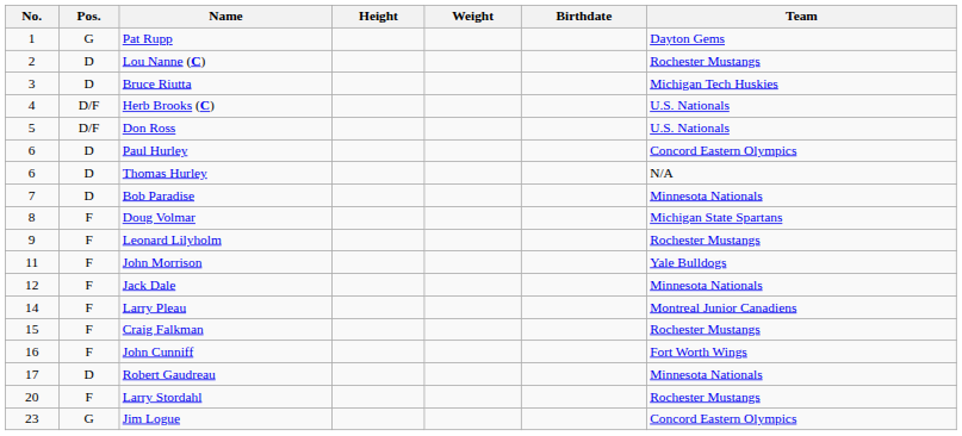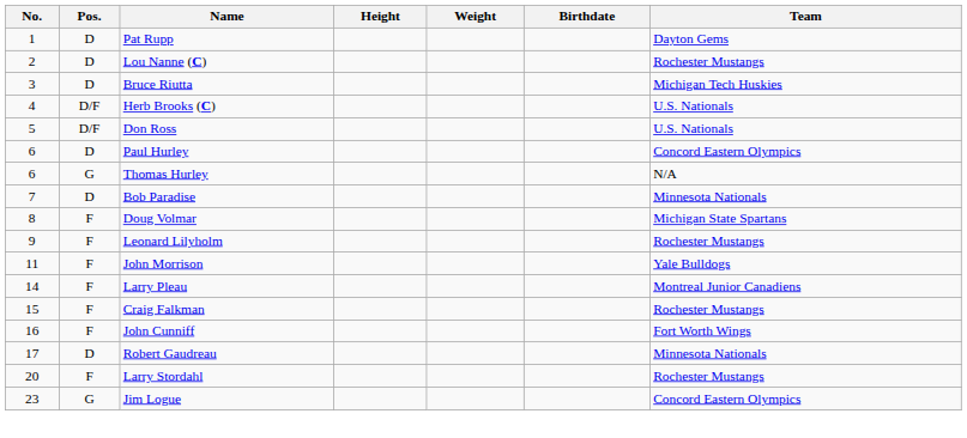 <table class="wikitable sortable" width="80%" style="font-size: 90%; text-align: center;">
 <tr>
 <th>No.</th>
 <th>Pos.</th>
 <th>Name</th>
 <th>Height</th>
 <th>Weight</th>
 <th>Birthdate</th>
 <th>Team</th>
 </tr>
 <tr>
 <td>1</td>
-<td>G</td>
+<td>D</td>
 <td style="text-align:left;"><a href='#'>Pat Rupp</a></td>
 <td></td>
 <td></td>
 <td style="text-align:right;"></td>
 <td style="text-align:left;"> <a href='#'>Dayton Gems</a></td>
 </tr>
 <tr>
 <td>2</td>
 <td>D</td>
 <td style="text-align:left;"><a href='#'>Lou Nanne</a> (<strong><a href='#'>C</a></strong>)</td>
 <td></td>
 <td></td>
 <td style="text-align:right;"></td>
 <td style="text-align:left;"> <a href='#'>Rochester Mustangs</a></td>
 </tr>
 <tr>
 <td>3</td>
 <td>D</td>
 <td style="text-align:left;"><a href='#'>Bruce Riutta</a></td>
 <td></td>
 <td></td>
 <td style="text-align:right;"></td>
 <td style="text-align:left;"> <a href='#'>Michigan Tech Huskies</a></td>
 </tr>
 <tr>
 <td>4</td>
 <td>D/F</td>
 <td style="text-align:left;"><a href='#'>Herb Brooks</a> (<strong><a href='#'>C</a></strong>)</td>
 <td></td>
 <td></td>
 <td style="text-align:right;"></td>
 <td style="text-align:left;"> <a href='#'>U.S. Nationals</a></td>
 </tr>
 <tr>
 <td>5</td>
 <td>D/F</td>
 <td style="text-align:left;"><a href='#'>Don Ross</a></td>
 <td></td>
 <td></td>
 <td style="text-align:right;"></td>
 <td style="text-align:left;"> <a href='#'>U.S. Nationals</a></td>
 </tr>
 <tr>
 <td>6</td>
 <td>D</td>
 <td style="text-align:left;"><a href='#'>Paul Hurley</a></td>
 <td></td>
 <td></td>
 <td style="text-align:right;"></td>
 <td style="text-align:left;"> <a href='#'>Concord Eastern Olympics</a></td>
 </tr>
 <tr>
 <td>6</td>
-<td>D</td>
+<td>G</td>
 <td style="text-align:left;"><a href='#'>Thomas Hurley</a></td>
 <td></td>
 <td></td>
 <td style="text-align:right;"></td>
 <td style="text-align:left;">N/A</td>
 </tr>
 <tr>
 <td>7</td>
 <td>D</td>
 <td style="text-align:left;"><a href='#'>Bob Paradise</a></td>
 <td></td>
 <td></td>
 <td style="text-align:right;"></td>
 <td style="text-align:left;"> <a href='#'>Minnesota Nationals</a></td>
 </tr>
 <tr>
 <td>8</td>
 <td>F</td>
 <td style="text-align:left;"><a href='#'>Doug Volmar</a></td>
 <td></td>
 <td></td>
 <td style="text-align:right;"></td>
 <td style="text-align:left;"> <a href='#'>Michigan State Spartans</a></td>
 </tr>
 <tr>
 <td>9</td>
 <td>F</td>
 <td style="text-align:left;"><a href='#'>Leonard Lilyholm</a></td>
 <td></td>
 <td></td>
 <td style="text-align:right;"></td>
 <td style="text-align:left;"> <a href='#'>Rochester Mustangs</a></td>
 </tr>
 <tr>
 <td>11</td>
 <td>F</td>
 <td style="text-align:left;"><a href='#'>John Morrison</a></td>
 <td></td>
 <td></td>
 <td style="text-align:right;"></td>
 <td style="text-align:left;"> <a href='#'>Yale Bulldogs</a></td>
-</tr>
-<tr>
-<td>12</td>
-<td>F</td>
-<td style="text-align:left;"><a href='#'>Jack Dale</a></td>
-<td></td>
-<td></td>
-<td style="text-align:right;"></td>
-<td style="text-align:left;"> <a href='#'>Minnesota Nationals</a></td>
 </tr>
 <tr>
 <td>14</td>
 <td>F</td>
 <td style="text-align:left;"><a href='#'>Larry Pleau</a></td>
 <td></td>
 <td></td>
 <td style="text-align:right;"></td>
 <td style="text-align:left;"> <a href='#'>Montreal Junior Canadiens</a></td>
 </tr>
 <tr>
 <td>15</td>
 <td>F</td>
 <td style="text-align:left;"><a href='#'>Craig Falkman</a></td>
 <td></td>
 <td></td>
 <td style="text-align:right;"></td>
 <td style="text-align:left;"> <a href='#'>Rochester Mustangs</a></td>
 </tr>
 <tr>
 <td>16</td>
 <td>F</td>
 <td style="text-align:left;"><a href='#'>John Cunniff</a></td>
 <td></td>
 <td></td>
 <td style="text-align:right;"></td>
 <td style="text-align:left;"> <a href='#'>Fort Worth Wings</a></td>
 </tr>
 <tr>
 <td>17</td>
 <td>D</td>
 <td style="text-align:left;"><a href='#'>Robert Gaudreau</a></td>
 <td></td>
 <td></td>
 <td style="text-align:right;"></td>
 <td style="text-align:left;"> <a href='#'>Minnesota Nationals</a></td>
 </tr>
 <tr>
 <td>20</td>
 <td>F</td>
 <td style="text-align:left;"><a href='#'>Larry Stordahl</a></td>
 <td></td>
 <td></td>
 <td style="text-align:right;"></td>
 <td style="text-align:left;"> <a href='#'>Rochester Mustangs</a></td>
 </tr>
 <tr>
 <td>23</td>
 <td>G</td>
 <td style="text-align:left;"><a href='#'>Jim Logue</a></td>
 <td></td>
 <td></td>
 <td style="text-align:right;"></td>
 <td style="text-align:left;"> <a href='#'>Concord Eastern Olympics</a></td>
 </tr>
 </table>
